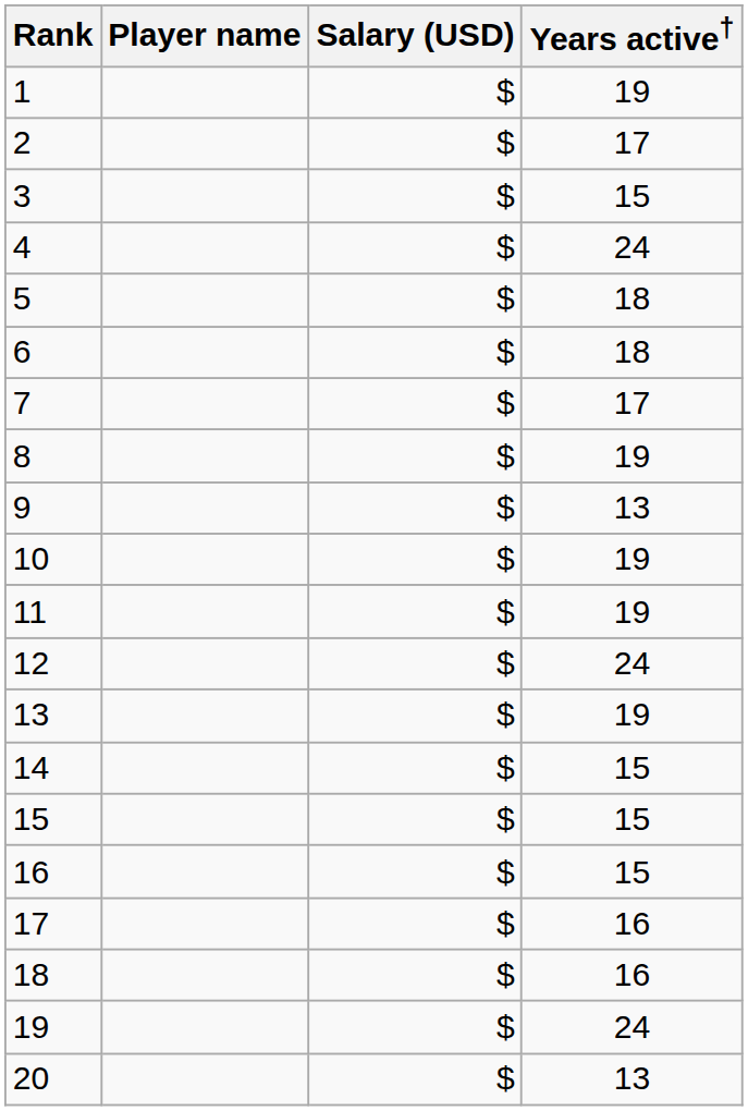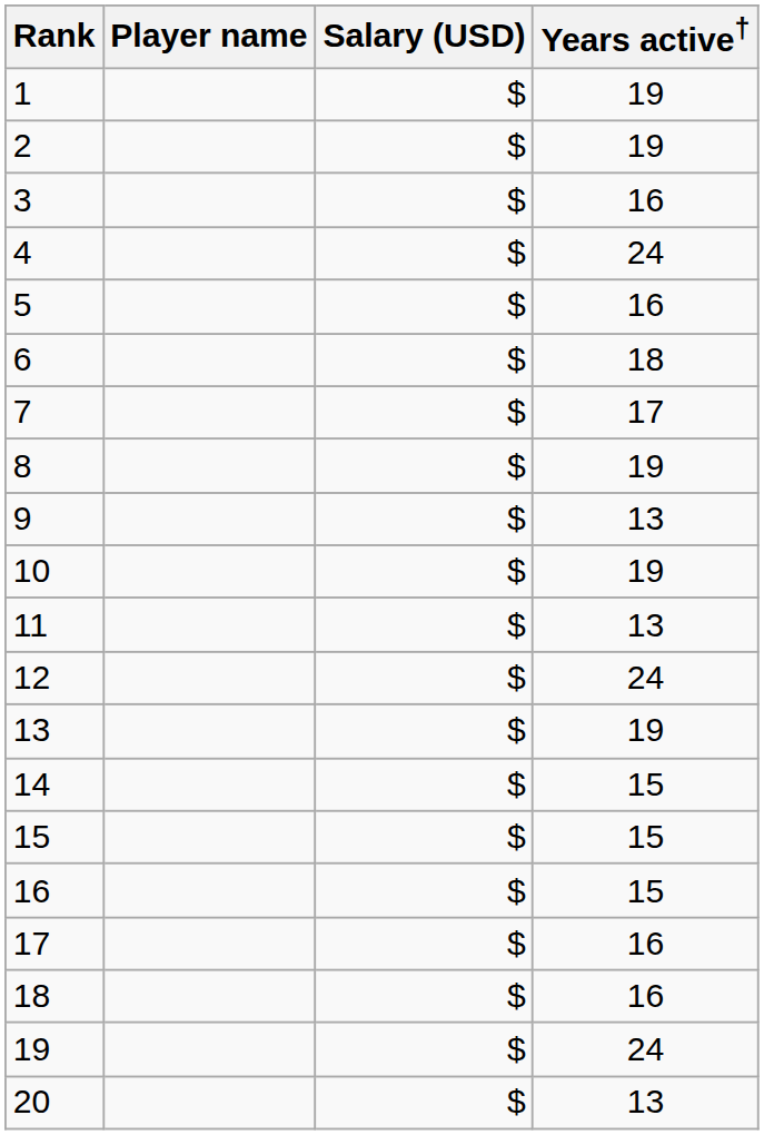 <table class="wikitable sortable">
 <tr>
 <th>Rank</th>
 <th>Player name</th>
 <th>Salary (USD)</th>
 <th>Years active<sup>†</sup></th>
 </tr>
 <tr>
 <td>1</td>
 <td></td>
 <td align="right">$</td>
 <td align="center">19 </td>
 </tr>
 <tr>
 <td>2</td>
 <td></td>
 <td align="right">$</td>
-<td align="center">17 </td>
+<td align="center">19 </td>
 </tr>
 <tr>
 <td>3</td>
 <td></td>
 <td align="right">$</td>
-<td align="center">15 </td>
+<td align="center">16 </td>
 </tr>
 <tr>
 <td>4</td>
 <td></td>
 <td align="right">$</td>
 <td align="center">24 </td>
 </tr>
 <tr>
 <td>5</td>
 <td></td>
 <td align="right">$</td>
-<td align="center">18 </td>
+<td align="center">16 </td>
 </tr>
 <tr>
 <td>6</td>
 <td></td>
 <td align="right">$</td>
 <td align="center">18 </td>
 </tr>
 <tr>
 <td>7</td>
 <td></td>
 <td align="right">$</td>
 <td align="center">17 </td>
 </tr>
 <tr>
 <td>8</td>
 <td></td>
 <td align="right">$</td>
 <td align="center">19 </td>
 </tr>
 <tr>
 <td>9</td>
 <td></td>
 <td align="right">$</td>
 <td align="center">13 </td>
 </tr>
 <tr>
 <td>10</td>
 <td></td>
 <td align="right">$</td>
 <td align="center">19 </td>
 </tr>
 <tr>
 <td>11</td>
 <td></td>
 <td align="right">$</td>
-<td align="center">19 </td>
+<td align="center">13 </td>
 </tr>
 <tr>
 <td>12</td>
 <td></td>
 <td align="right">$</td>
 <td align="center">24 </td>
 </tr>
 <tr>
 <td>13</td>
 <td></td>
 <td align="right">$</td>
 <td align="center">19 </td>
 </tr>
 <tr>
 <td>14</td>
 <td></td>
 <td align="right">$</td>
 <td align="center">15 </td>
 </tr>
 <tr>
 <td>15</td>
 <td></td>
 <td align="right">$</td>
 <td align="center">15 </td>
 </tr>
 <tr>
 <td>16</td>
 <td></td>
 <td align="right">$</td>
 <td align="center">15 </td>
 </tr>
 <tr>
 <td>17</td>
 <td></td>
 <td align="right">$</td>
 <td align="center">16 </td>
 </tr>
 <tr>
 <td>18</td>
 <td></td>
 <td align="right">$</td>
 <td align="center">16 </td>
 </tr>
 <tr>
 <td>19</td>
 <td></td>
 <td align="right">$</td>
 <td align="center">24 </td>
 </tr>
 <tr>
 <td>20</td>
 <td></td>
 <td align="right">$</td>
 <td align="center">13 </td>
 </tr>
 </table>
